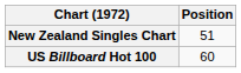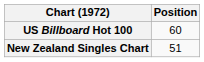 <table class="wikitable plainrowheaders" style="text-align:center">
 <tr>
 <th>Chart (1972)</th>
 <th>Position</th>
 </tr>
 <tr>
+<th scope="row">US <em>Billboard</em> Hot 100</th>
+<td>60</td>
+</tr>
+<tr>
 <th scope="row">New Zealand Singles Chart</th>
 <td>51</td>
 </tr>
-<tr>
-<th scope="row">US <em>Billboard</em> Hot 100</th>
-<td>60</td>
-</tr>
 </table>
